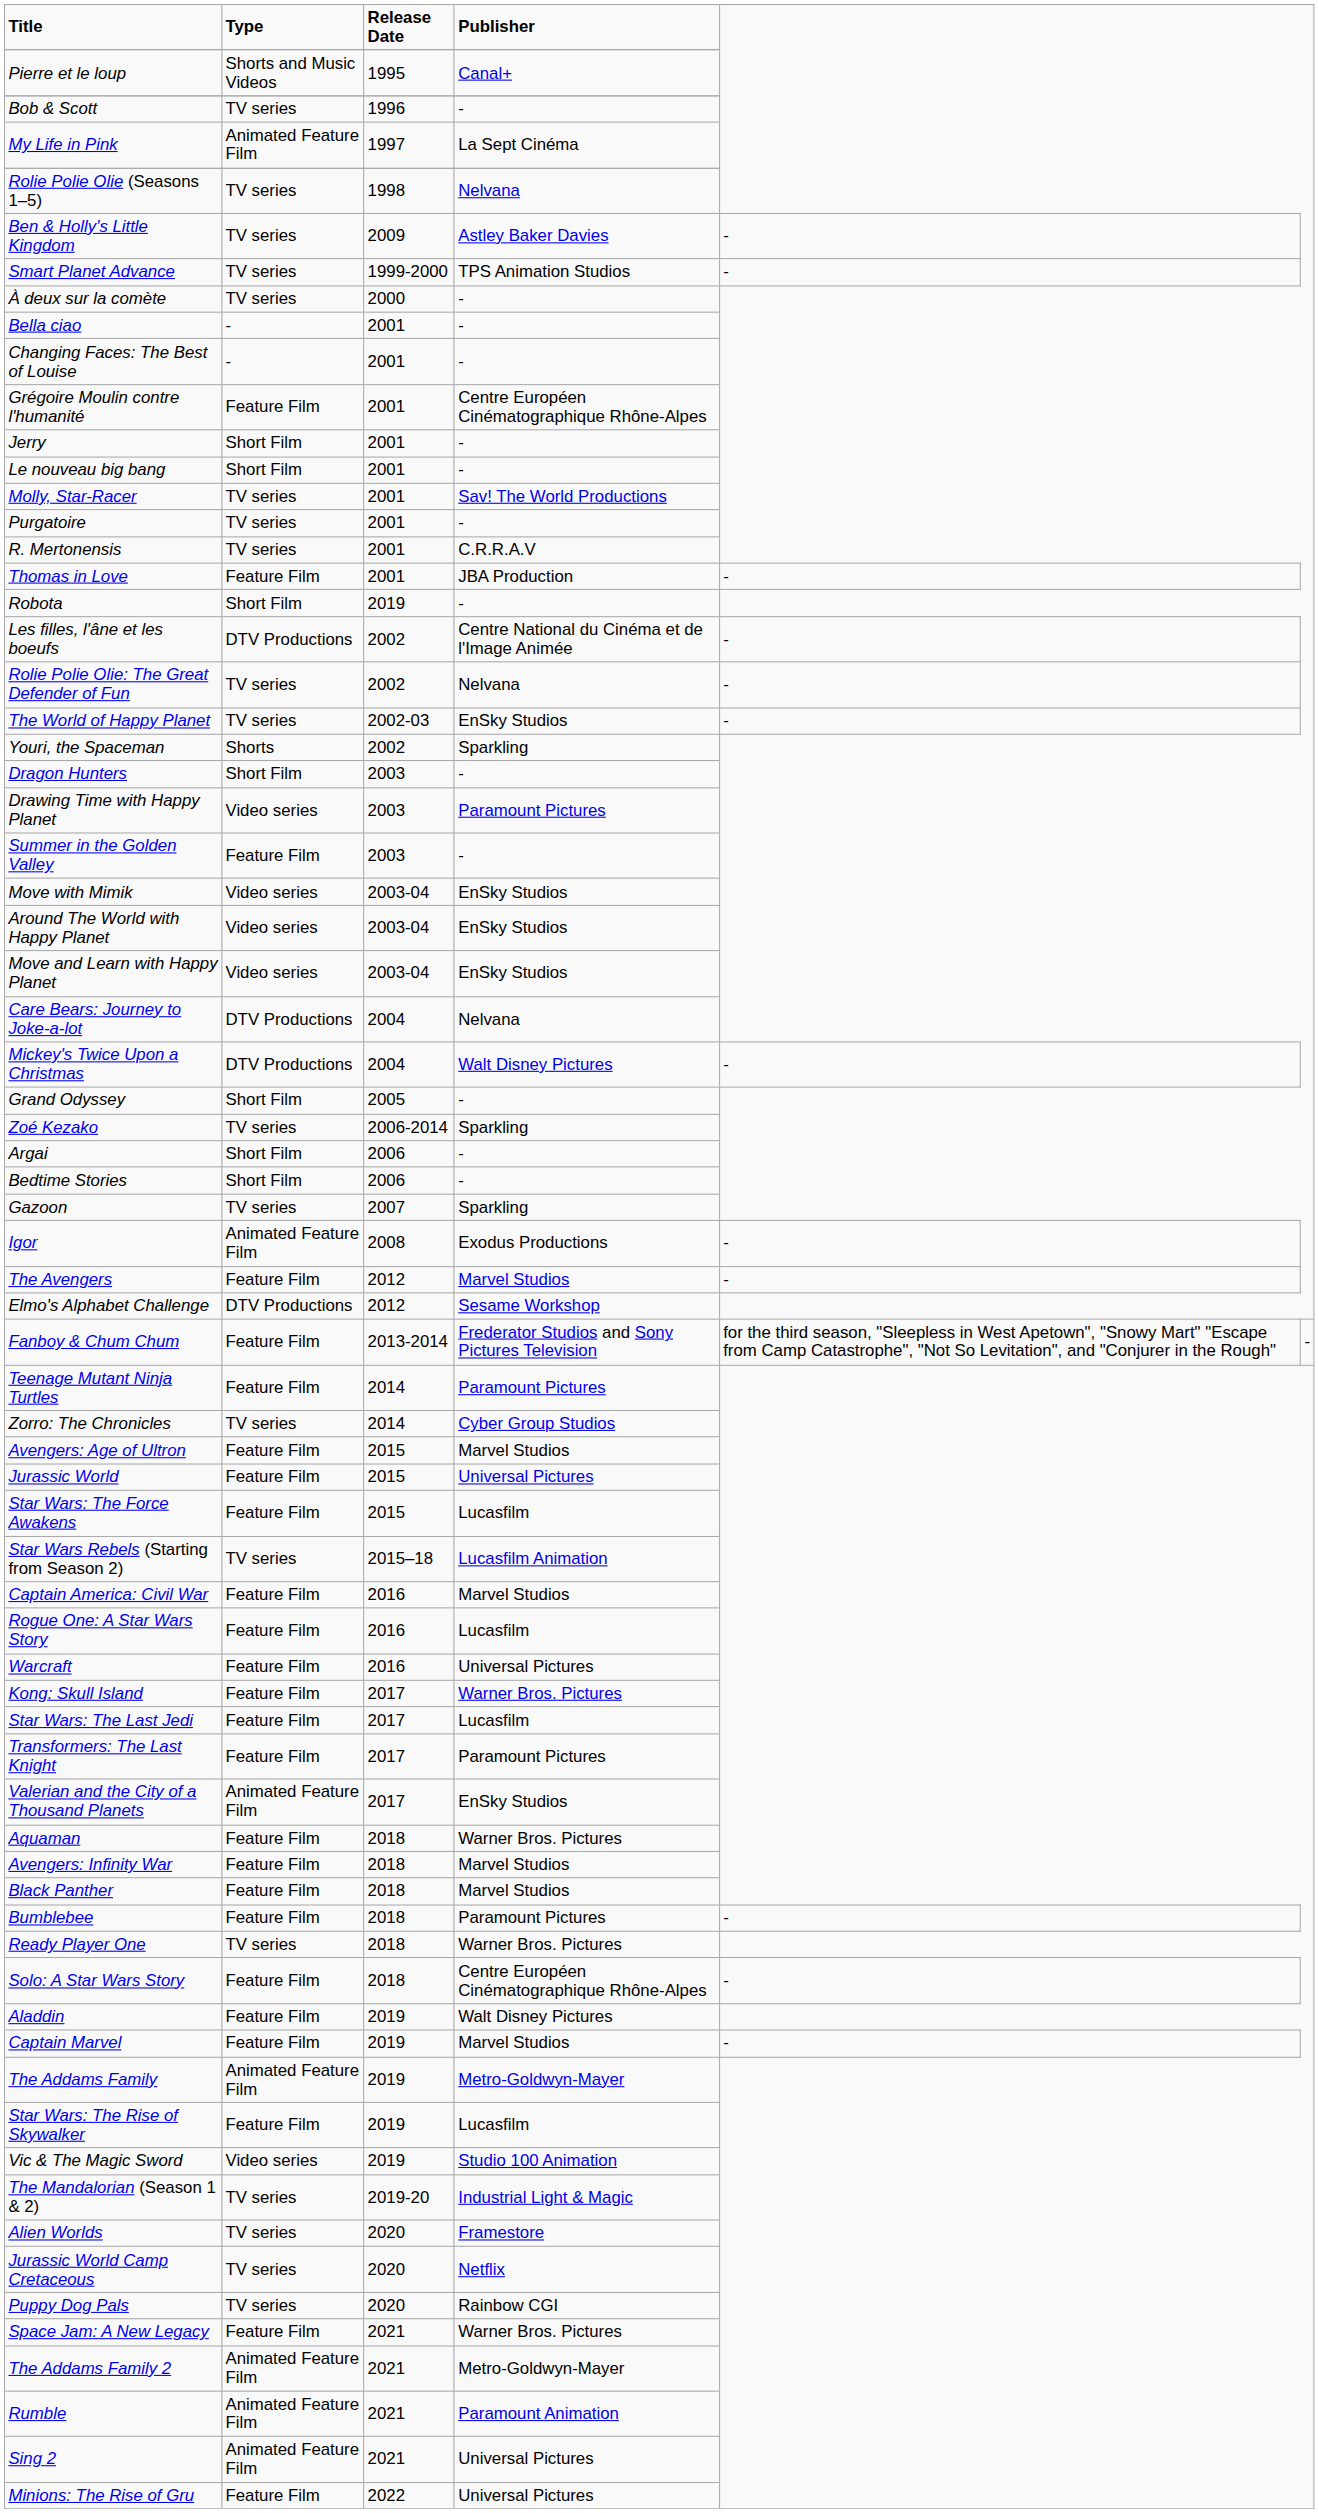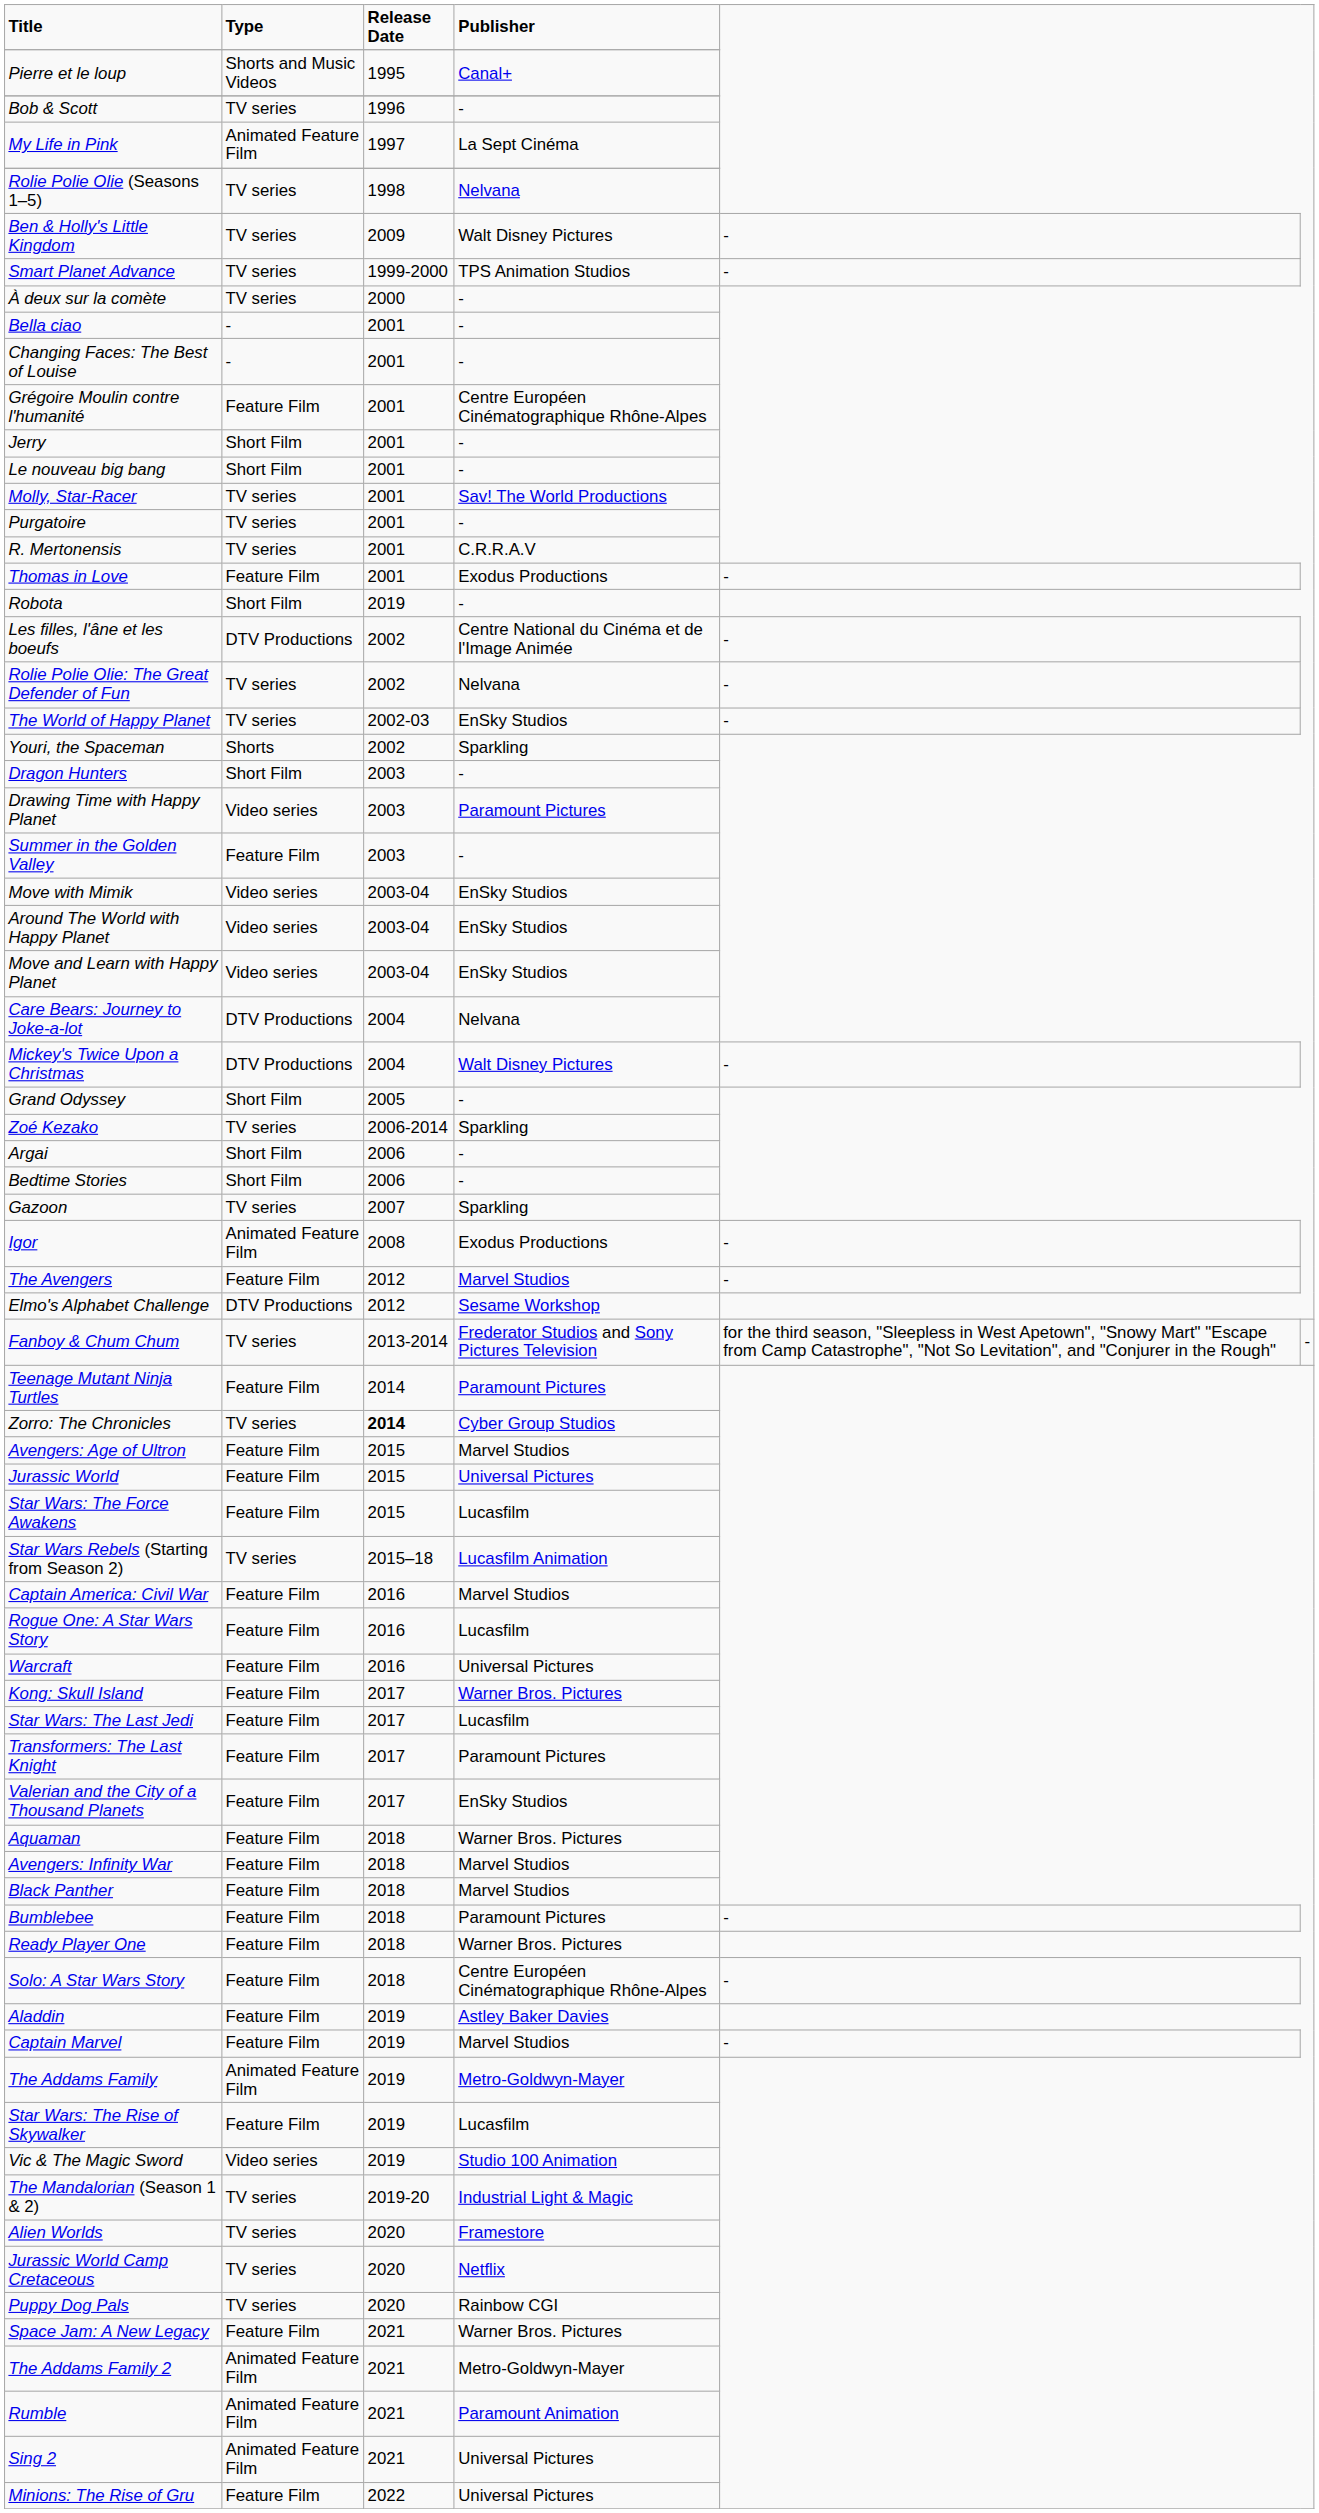 <table class="wikitable sortable mw-collapsible mw-collapsed">
 <tr>
 <td><strong>Title</strong></td>
 <td><strong>Type</strong></td>
 <td><strong>Release Date</strong></td>
 <td><strong>Publisher</strong></td>
 </tr>
 <tr>
 </tr>
 <tr>
 <td><em>Pierre et le loup</em></td>
 <td>Shorts and Music Videos</td>
 <td>1995</td>
 <td><a href='#'>Canal+</a></td>
 </tr>
 <tr>
 </tr>
 <tr>
 <td><em>Bob & Scott</em></td>
 <td>TV series</td>
 <td>1996</td>
 <td>-</td>
 </tr>
 <tr>
 <td><em><a href='#'>My Life in Pink</a></em></td>
 <td>Animated Feature Film</td>
 <td>1997</td>
 <td>La Sept Cinéma</td>
 </tr>
 <tr>
 </tr>
 <tr>
 <td><em><a href='#'>Rolie Polie Olie</a></em> (Seasons 1–5)</td>
 <td>TV series</td>
 <td>1998</td>
 <td><a href='#'>Nelvana</a></td>
 </tr>
 <tr>
 </tr>
 <tr>
 <td><em><a href='#'>Ben & Holly's Little Kingdom</a></em></td>
 <td>TV series</td>
 <td>2009</td>
-<td><a href='#'>Astley Baker Davies</a></td>
+<td>Walt Disney Pictures</td>
 <td>-</td>
 </tr>
 <tr>
 <td><em><a href='#'>Smart Planet Advance</a></em></td>
 <td>TV series</td>
 <td>1999-2000</td>
 <td>TPS Animation Studios</td>
 <td>-</td>
 </tr>
 <tr>
 <td><em>À deux sur la comète</em></td>
 <td>TV series</td>
 <td>2000</td>
 <td>-</td>
 </tr>
 <tr>
 <td><em><a href='#'>Bella ciao</a></em></td>
 <td>-</td>
 <td>2001</td>
 <td>-</td>
 </tr>
 <tr>
 <td><em>Changing Faces: The Best of Louise</em></td>
 <td>-</td>
 <td>2001</td>
 <td>-</td>
 </tr>
 <tr>
 <td><em>Grégoire Moulin contre l'humanité</em></td>
 <td>Feature Film</td>
 <td>2001</td>
 <td>Centre Européen Cinématographique Rhône-Alpes</td>
 </tr>
 <tr>
 <td><em>Jerry</em></td>
 <td>Short Film</td>
 <td>2001</td>
 <td>-</td>
 </tr>
 <tr>
 <td><em>Le nouveau big bang</em></td>
 <td>Short Film</td>
 <td>2001</td>
 <td>-</td>
 </tr>
 <tr>
 <td><em><a href='#'>Molly, Star-Racer</a></em></td>
 <td>TV series</td>
 <td>2001</td>
 <td><a href='#'>Sav! The World Productions</a></td>
 </tr>
 <tr>
 <td><em>Purgatoire</em></td>
 <td>TV series</td>
 <td>2001</td>
 <td>-</td>
 </tr>
 <tr>
 <td><em>R. Mertonensis</em></td>
 <td>TV series</td>
 <td>2001</td>
 <td>C.R.R.A.V</td>
 </tr>
 <tr>
 <td><em><a href='#'>Thomas in Love</a></em></td>
 <td>Feature Film</td>
 <td>2001</td>
-<td>JBA Production</td>
+<td>Exodus Productions</td>
 <td>-</td>
 </tr>
 <tr>
 <td><em>Robota</em></td>
 <td>Short Film</td>
 <td>2019</td>
 <td>-</td>
 </tr>
 <tr>
 <td><em>Les filles, l'âne et les boeufs</em></td>
 <td>DTV Productions</td>
 <td>2002</td>
 <td>Centre National du Cinéma et de l'Image Animée</td>
 <td>-</td>
 </tr>
 <tr>
 <td><em><a href='#'>Rolie Polie Olie: The Great Defender of Fun</a></em></td>
 <td>TV series</td>
 <td>2002</td>
 <td>Nelvana</td>
 <td>-</td>
 </tr>
 <tr>
 <td><em><a href='#'>The World of Happy Planet</a></em></td>
 <td>TV series</td>
 <td>2002-03</td>
 <td>EnSky Studios</td>
 <td>-</td>
 </tr>
 <tr>
 <td><em>Youri, the Spaceman</em></td>
 <td>Shorts</td>
 <td>2002</td>
 <td>Sparkling</td>
 </tr>
 <tr>
 <td><em><a href='#'>Dragon Hunters</a></em></td>
 <td>Short Film</td>
 <td>2003</td>
 <td>-</td>
 </tr>
 <tr>
 <td><em>Drawing Time with Happy Planet</em></td>
 <td>Video series</td>
 <td>2003</td>
 <td><a href='#'>Paramount Pictures</a></td>
 </tr>
 <tr>
 <td><em><a href='#'>Summer in the Golden Valley</a></em></td>
 <td>Feature Film</td>
 <td>2003</td>
 <td>-</td>
 </tr>
 <tr>
 <td><em>Move with Mimik</em></td>
 <td>Video series</td>
 <td>2003-04</td>
 <td>EnSky Studios</td>
 </tr>
 <tr>
 <td><em>Around The World with Happy Planet</em></td>
 <td>Video series</td>
 <td>2003-04</td>
 <td>EnSky Studios</td>
 </tr>
 <tr>
 <td><em>Move and Learn with Happy Planet</em></td>
 <td>Video series</td>
 <td>2003-04</td>
 <td>EnSky Studios</td>
 </tr>
 <tr>
 <td><em><a href='#'>Care Bears: Journey to Joke-a-lot</a></em></td>
 <td>DTV Productions</td>
 <td>2004</td>
 <td>Nelvana</td>
 </tr>
 <tr>
 <td><em><a href='#'>Mickey's Twice Upon a Christmas</a></em></td>
 <td>DTV Productions</td>
 <td>2004</td>
 <td><a href='#'>Walt Disney Pictures</a></td>
 <td>-</td>
 </tr>
 <tr>
 <td><em>Grand Odyssey</em></td>
 <td>Short Film</td>
 <td>2005</td>
 <td>-</td>
 </tr>
 <tr>
 <td><em><a href='#'>Zoé Kezako</a></em></td>
 <td>TV series</td>
 <td>2006-2014</td>
 <td>Sparkling</td>
 </tr>
 <tr>
 <td><em>Argai</em></td>
 <td>Short Film</td>
 <td>2006</td>
 <td>-</td>
 </tr>
 <tr>
 <td><em>Bedtime Stories</em></td>
 <td>Short Film</td>
 <td>2006</td>
 <td>-</td>
 </tr>
 <tr>
 <td><em>Gazoon</em></td>
 <td>TV series</td>
 <td>2007</td>
 <td>Sparkling</td>
 </tr>
 <tr>
 <td><em><a href='#'>Igor</a></em></td>
 <td>Animated Feature Film</td>
 <td>2008</td>
 <td>Exodus Productions</td>
 <td>-</td>
 </tr>
 <tr>
 <td><em><a href='#'>The Avengers</a></em></td>
 <td>Feature Film</td>
 <td>2012</td>
 <td><a href='#'>Marvel Studios</a></td>
 <td>-</td>
 </tr>
 <tr>
 <td><em>Elmo's Alphabet Challenge</em></td>
 <td>DTV Productions</td>
 <td>2012</td>
 <td><a href='#'>Sesame Workshop</a></td>
 </tr>
 <tr>
 <td><em><a href='#'>Fanboy & Chum Chum</a></em></td>
-<td>Feature Film</td>
+<td>TV series</td>
 <td>2013-2014</td>
 <td><a href='#'>Frederator Studios</a> and <a href='#'>Sony Pictures Television</a></td>
 <td>for the third season, "Sleepless in West Apetown", "Snowy Mart" "Escape from Camp Catastrophe", "Not So Levitation", and "Conjurer in the Rough"</td>
 <td>-</td>
 </tr>
 <tr>
 <td><em><a href='#'>Teenage Mutant Ninja Turtles</a></em></td>
 <td>Feature Film</td>
 <td>2014</td>
 <td><a href='#'>Paramount Pictures</a></td>
 </tr>
 <tr>
 <td><em>Zorro: The Chronicles</em></td>
 <td>TV series</td>
-<td>2014</td>
+<td><strong>2014</strong></td>
 <td><a href='#'>Cyber Group Studios</a></td>
 </tr>
 <tr>
 <td><em><a href='#'>Avengers: Age of Ultron</a></em></td>
 <td>Feature Film</td>
 <td>2015</td>
 <td>Marvel Studios</td>
 </tr>
 <tr>
 <td><em><a href='#'>Jurassic World</a></em></td>
 <td>Feature Film</td>
 <td>2015</td>
 <td><a href='#'>Universal Pictures</a></td>
 </tr>
 <tr>
 <td><em><a href='#'>Star Wars: The Force Awakens</a></em></td>
 <td>Feature Film</td>
 <td>2015</td>
 <td>Lucasfilm</td>
 </tr>
 <tr>
 <td><em><a href='#'>Star Wars Rebels</a></em> (Starting from Season 2)</td>
 <td>TV series</td>
 <td>2015–18</td>
 <td><a href='#'>Lucasfilm Animation</a></td>
 </tr>
 <tr>
 <td><em><a href='#'>Captain America: Civil War</a></em></td>
 <td>Feature Film</td>
 <td>2016</td>
 <td>Marvel Studios</td>
 </tr>
 <tr>
 <td><em><a href='#'>Rogue One: A Star Wars Story</a></em></td>
 <td>Feature Film</td>
 <td>2016</td>
 <td>Lucasfilm</td>
 </tr>
 <tr>
 <td><em><a href='#'>Warcraft</a></em></td>
 <td>Feature Film</td>
 <td>2016</td>
 <td>Universal Pictures</td>
 </tr>
 <tr>
 <td><em><a href='#'>Kong: Skull Island</a></em></td>
 <td>Feature Film</td>
 <td>2017</td>
 <td><a href='#'>Warner Bros. Pictures</a></td>
 </tr>
 <tr>
 <td><em><a href='#'>Star Wars: The Last Jedi</a></em></td>
 <td>Feature Film</td>
 <td>2017</td>
 <td>Lucasfilm</td>
 </tr>
 <tr>
 <td><em><a href='#'>Transformers: The Last Knight</a></em></td>
 <td>Feature Film</td>
 <td>2017</td>
 <td>Paramount Pictures</td>
 </tr>
 <tr>
 <td><em><a href='#'>Valerian and the City of a Thousand Planets</a></em></td>
-<td>Animated Feature Film</td>
+<td>Feature Film</td>
 <td>2017</td>
 <td>EnSky Studios</td>
 </tr>
 <tr>
 <td><em><a href='#'>Aquaman</a></em></td>
 <td>Feature Film</td>
 <td>2018</td>
 <td>Warner Bros. Pictures</td>
 </tr>
 <tr>
 <td><em><a href='#'>Avengers: Infinity War</a></em></td>
 <td>Feature Film</td>
 <td>2018</td>
 <td>Marvel Studios</td>
 </tr>
 <tr>
 <td><em><a href='#'>Black Panther</a></em></td>
 <td>Feature Film</td>
 <td>2018</td>
 <td>Marvel Studios</td>
 </tr>
 <tr>
 <td><em><a href='#'>Bumblebee</a></em></td>
 <td>Feature Film</td>
 <td>2018</td>
 <td>Paramount Pictures</td>
 <td>-</td>
 </tr>
 <tr>
 <td><em><a href='#'>Ready Player One</a></em></td>
-<td>TV series</td>
+<td>Feature Film</td>
 <td>2018</td>
 <td>Warner Bros. Pictures</td>
 </tr>
 <tr>
 <td><em><a href='#'>Solo: A Star Wars Story</a></em></td>
 <td>Feature Film</td>
 <td>2018</td>
 <td>Centre Européen Cinématographique Rhône-Alpes</td>
 <td>-</td>
 </tr>
 <tr>
 <td><em><a href='#'>Aladdin</a></em></td>
 <td>Feature Film</td>
 <td>2019</td>
-<td>Walt Disney Pictures</td>
+<td><a href='#'>Astley Baker Davies</a></td>
 </tr>
 <tr>
 <td><em><a href='#'>Captain Marvel</a></em></td>
 <td>Feature Film</td>
 <td>2019</td>
 <td>Marvel Studios</td>
 <td>-</td>
 </tr>
 <tr>
 <td><a href='#'><em>The Addams Family</em></a></td>
 <td>Animated Feature Film</td>
 <td>2019</td>
 <td><a href='#'>Metro-Goldwyn-Mayer</a></td>
 </tr>
 <tr>
 <td><em><a href='#'>Star Wars: The Rise of Skywalker</a></em></td>
 <td>Feature Film</td>
 <td>2019</td>
 <td>Lucasfilm</td>
 </tr>
 <tr>
 <td><em>Vic & The Magic Sword</em></td>
 <td>Video series</td>
 <td>2019</td>
 <td><a href='#'>Studio 100 Animation</a></td>
 </tr>
 <tr>
 <td><em><a href='#'>The Mandalorian</a></em> (Season 1 & 2)</td>
 <td>TV series</td>
 <td>2019-20</td>
 <td><a href='#'>Industrial Light & Magic</a></td>
 </tr>
 <tr>
 <td><em><a href='#'>Alien Worlds</a></em></td>
 <td>TV series</td>
 <td>2020</td>
 <td><a href='#'>Framestore</a></td>
 </tr>
 <tr>
 <td><em><a href='#'>Jurassic World Camp Cretaceous</a></em></td>
 <td>TV series</td>
 <td>2020</td>
 <td><a href='#'>Netflix</a></td>
 </tr>
 <tr>
 <td><em><a href='#'>Puppy Dog Pals</a></em></td>
 <td>TV series</td>
 <td>2020</td>
 <td>Rainbow CGI</td>
 </tr>
 <tr>
 <td><em><a href='#'>Space Jam: A New Legacy</a></em></td>
 <td>Feature Film</td>
 <td>2021</td>
 <td>Warner Bros. Pictures</td>
 </tr>
 <tr>
 <td><em><a href='#'>The Addams Family 2</a></em></td>
 <td>Animated Feature Film</td>
 <td>2021</td>
 <td>Metro-Goldwyn-Mayer</td>
 </tr>
 <tr>
 <td><em><a href='#'>Rumble</a></em></td>
 <td>Animated Feature Film</td>
 <td>2021</td>
 <td><a href='#'>Paramount Animation</a></td>
 </tr>
 <tr>
 <td><em><a href='#'>Sing 2</a></em></td>
 <td>Animated Feature Film</td>
 <td>2021</td>
 <td>Universal Pictures</td>
 </tr>
 <tr>
 <td><em><a href='#'>Minions: The Rise of Gru</a></em></td>
 <td>Feature Film</td>
 <td>2022</td>
 <td>Universal Pictures</td>
 </tr>
 </table>
